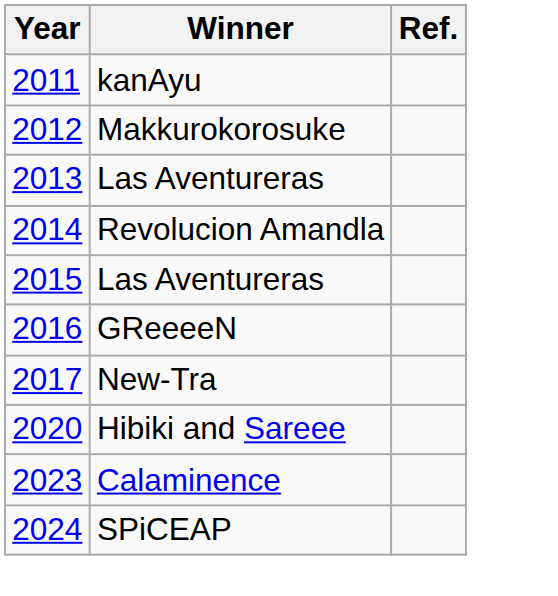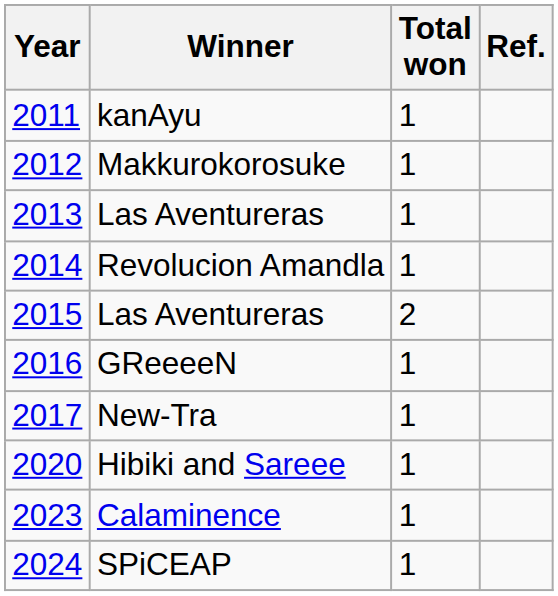 <table class="wikitable sortable">
 <tr>
 <th>Year</th>
 <th>Winner</th>
+<th>Total<br>won</th>
 <th>Ref.</th>
 </tr>
 <tr>
 <td><a href='#'>2011</a></td>
 <td>kanAyu <br></td>
+<td>1</td>
 <td></td>
 </tr>
 <tr>
 <td><a href='#'>2012</a></td>
 <td>Makkurokorosuke<br></td>
+<td>1</td>
 <td></td>
 </tr>
 <tr>
 <td><a href='#'>2013</a></td>
 <td>Las Aventureras<br></td>
+<td>1</td>
 <td></td>
 </tr>
 <tr>
 <td><a href='#'>2014</a></td>
 <td>Revolucion Amandla<br></td>
+<td>1</td>
 <td></td>
 </tr>
 <tr>
 <td><a href='#'>2015</a></td>
 <td>Las Aventureras<br></td>
+<td>2</td>
 <td></td>
 </tr>
 <tr>
 <td><a href='#'>2016</a></td>
 <td>GReeeeN<br></td>
+<td>1</td>
 <td></td>
 </tr>
 <tr>
 <td><a href='#'>2017</a></td>
 <td>New-Tra<br></td>
+<td>1</td>
 <td></td>
 </tr>
 <tr>
 <td><a href='#'>2020</a></td>
 <td>Hibiki and <a href='#'>Sareee</a></td>
+<td>1</td>
 <td></td>
 </tr>
 <tr>
 <td><a href='#'>2023</a></td>
 <td><a href='#'>Calaminence</a><br></td>
+<td>1</td>
 <td></td>
 </tr>
 <tr>
 <td><a href='#'>2024</a></td>
 <td>SPiCEAP<br></td>
+<td>1</td>
 <td></td>
 </tr>
 </table>
